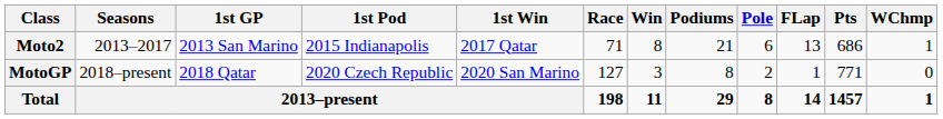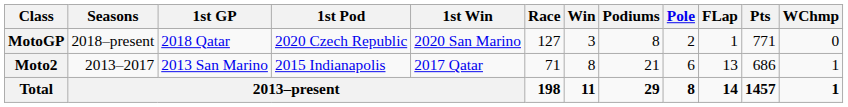 <table class="wikitable" style="text-align:right;">
 <tr>
 <th>Class</th>
 <th>Seasons</th>
 <th>1st GP</th>
 <th>1st Pod</th>
 <th>1st Win</th>
 <th>Race</th>
 <th>Win</th>
 <th>Podiums</th>
 <th><a href='#'>Pole</a></th>
 <th>FLap</th>
 <th>Pts</th>
 <th>WChmp</th>
 </tr>
 <tr>
+<th>MotoGP</th>
+<td>2018–present</td>
+<td style="text-align:left;"><a href='#'>2018 Qatar</a></td>
+<td style="text-align:left;"><a href='#'>2020 Czech Republic</a></td>
+<td style="text-align:left;"><a href='#'>2020 San Marino</a></td>
+<td>127</td>
+<td>3</td>
+<td>8</td>
+<td>2</td>
+<td>1</td>
+<td>771</td>
+<td>0</td>
+</tr>
+<tr>
 <th>Moto2</th>
 <td>2013–2017</td>
 <td style="text-align:left;"><a href='#'>2013 San Marino</a></td>
 <td style="text-align:left;"><a href='#'>2015 Indianapolis</a></td>
 <td style="text-align:left;"><a href='#'>2017 Qatar</a></td>
 <td>71</td>
 <td>8</td>
 <td>21</td>
 <td>6</td>
 <td>13</td>
 <td>686</td>
 <td>1</td>
 </tr>
 <tr>
-<th>MotoGP</th>
-<td>2018–present</td>
-<td style="text-align:left;"><a href='#'>2018 Qatar</a></td>
-<td style="text-align:left;"><a href='#'>2020 Czech Republic</a></td>
-<td style="text-align:left;"><a href='#'>2020 San Marino</a></td>
-<td>127</td>
-<td>3</td>
-<td>8</td>
-<td>2</td>
-<td>1</td>
-<td>771</td>
-<td>0</td>
-</tr>
-<tr>
 <th>Total</th>
 <th colspan="4">2013–present</th>
 <td><strong>198</strong></td>
 <td><strong>11</strong></td>
 <td><strong>29</strong></td>
 <td><strong>8</strong></td>
 <td><strong>14</strong></td>
 <td><strong>1457</strong></td>
 <td><strong>1</strong></td>
 </tr>
 </table>
